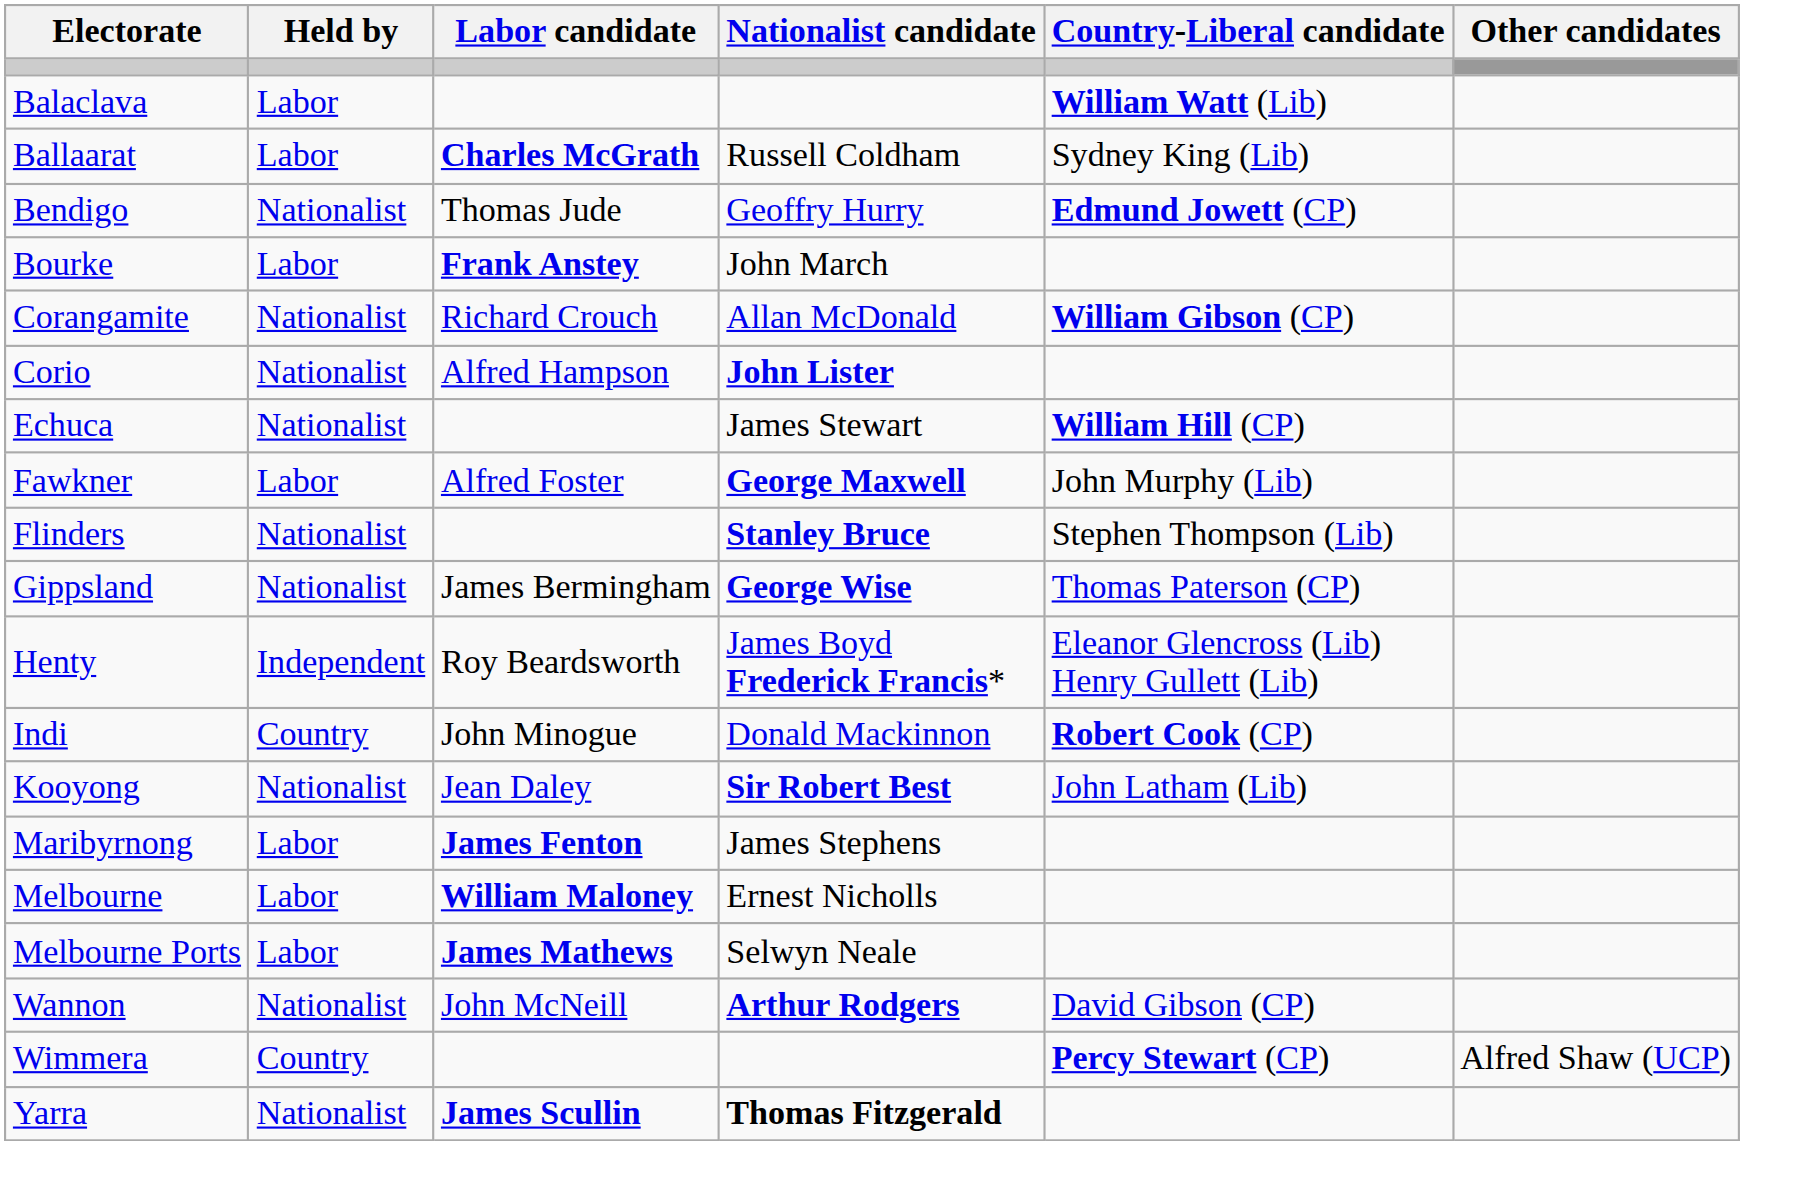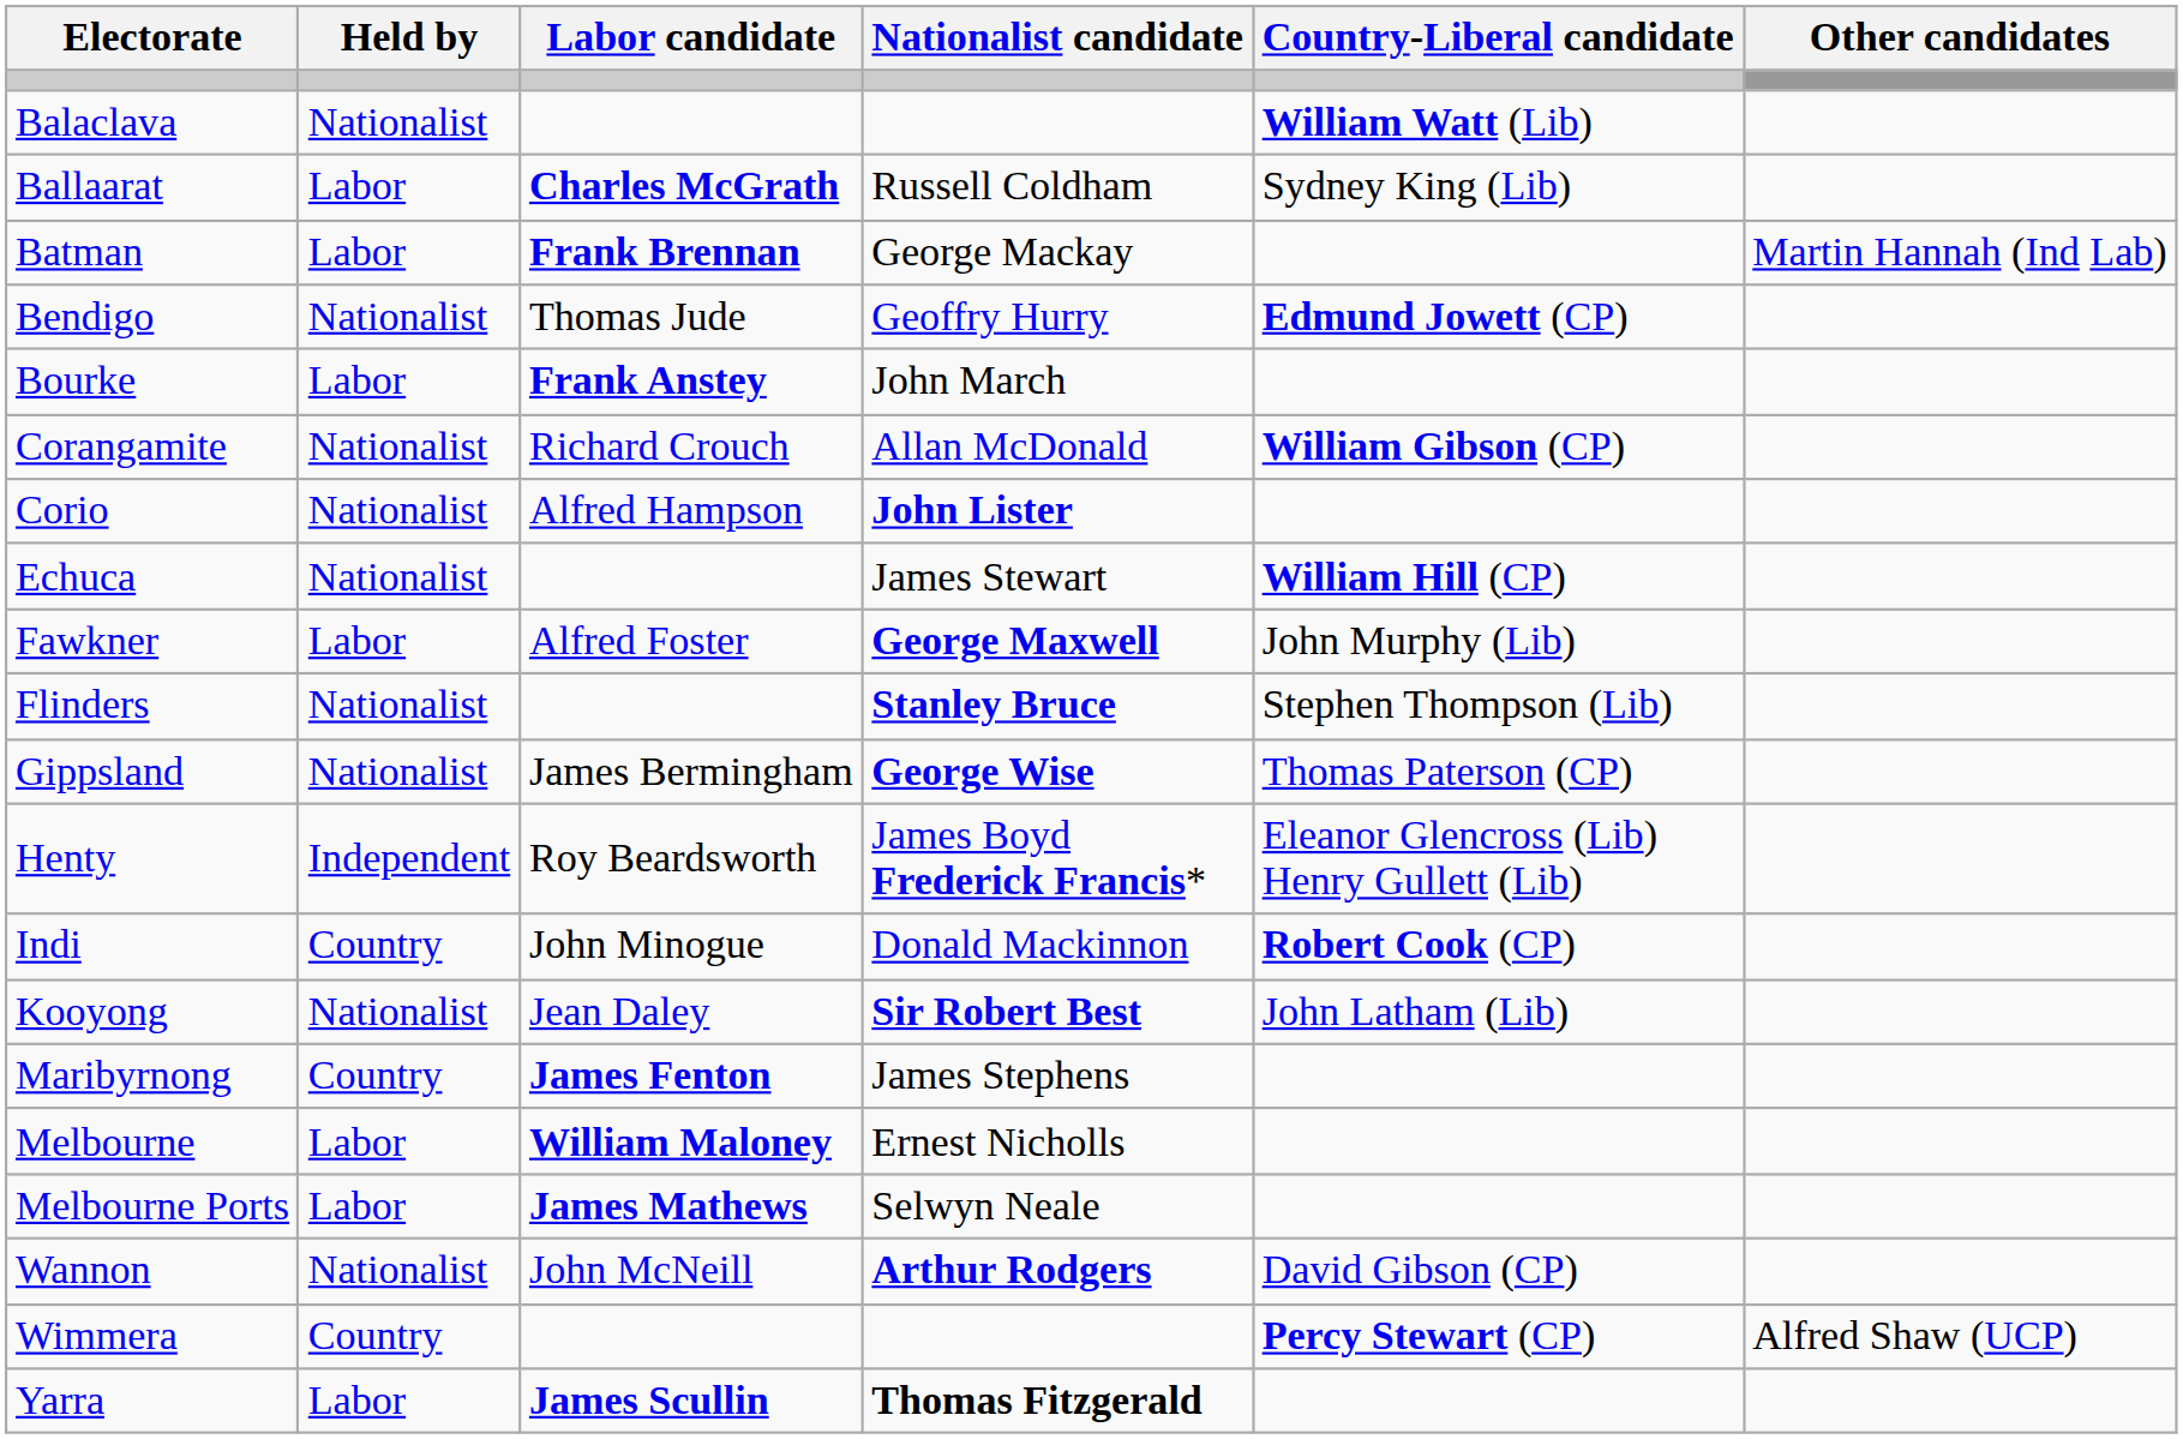 <table class="wikitable">
 <tr>
 <th>Electorate</th>
 <th>Held by</th>
 <th><a href='#'>Labor</a> candidate</th>
 <th><a href='#'>Nationalist</a> candidate</th>
 <th><a href='#'>Country</a>-<a href='#'>Liberal</a> candidate</th>
 <th>Other candidates</th>
 </tr>
 <tr bgcolor="#cccccc">
 <td></td>
 <td></td>
 <td></td>
 <td></td>
 <td></td>
 <td bgcolor="#999999"></td>
 </tr>
 <tr>
 <td><a href='#'>Balaclava</a></td>
-<td><a href='#'>Labor</a></td>
+<td><a href='#'>Nationalist</a></td>
 <td></td>
 <td></td>
 <td><strong><a href='#'>William Watt</a></strong> (<a href='#'>Lib</a>)</td>
 <td></td>
 </tr>
 <tr>
 <td><a href='#'>Ballaarat</a></td>
 <td><a href='#'>Labor</a></td>
 <td><strong><a href='#'>Charles McGrath</a></strong></td>
 <td>Russell Coldham</td>
 <td>Sydney King (<a href='#'>Lib</a>)</td>
 <td></td>
+</tr>
+<tr>
+<td><a href='#'>Batman</a></td>
+<td><a href='#'>Labor</a></td>
+<td><strong><a href='#'>Frank Brennan</a></strong></td>
+<td>George Mackay</td>
+<td></td>
+<td><a href='#'>Martin Hannah</a> (<a href='#'>Ind</a> <a href='#'>Lab</a>)</td>
 </tr>
 <tr>
 <td><a href='#'>Bendigo</a></td>
 <td><a href='#'>Nationalist</a></td>
 <td>Thomas Jude</td>
 <td><a href='#'>Geoffry Hurry</a></td>
 <td><strong><a href='#'>Edmund Jowett</a></strong> (<a href='#'>CP</a>)</td>
 <td></td>
 </tr>
 <tr>
 <td><a href='#'>Bourke</a></td>
 <td><a href='#'>Labor</a></td>
 <td><strong><a href='#'>Frank Anstey</a></strong></td>
 <td>John March</td>
 <td></td>
 <td></td>
 </tr>
 <tr>
 <td><a href='#'>Corangamite</a></td>
 <td><a href='#'>Nationalist</a></td>
 <td><a href='#'>Richard Crouch</a></td>
 <td><a href='#'>Allan McDonald</a></td>
 <td><strong><a href='#'>William Gibson</a></strong> (<a href='#'>CP</a>)</td>
 <td></td>
 </tr>
 <tr>
 <td><a href='#'>Corio</a></td>
 <td><a href='#'>Nationalist</a></td>
 <td><a href='#'>Alfred Hampson</a></td>
 <td><strong><a href='#'>John Lister</a></strong></td>
 <td></td>
 <td></td>
 </tr>
 <tr>
 <td><a href='#'>Echuca</a></td>
 <td><a href='#'>Nationalist</a></td>
 <td></td>
 <td>James Stewart</td>
 <td><strong><a href='#'>William Hill</a></strong> (<a href='#'>CP</a>)</td>
 <td></td>
 </tr>
 <tr>
 <td><a href='#'>Fawkner</a></td>
 <td><a href='#'>Labor</a></td>
 <td><a href='#'>Alfred Foster</a></td>
 <td><strong><a href='#'>George Maxwell</a></strong></td>
 <td>John Murphy (<a href='#'>Lib</a>)</td>
 <td></td>
 </tr>
 <tr>
 <td><a href='#'>Flinders</a></td>
 <td><a href='#'>Nationalist</a></td>
 <td></td>
 <td><strong><a href='#'>Stanley Bruce</a></strong></td>
 <td>Stephen Thompson (<a href='#'>Lib</a>)</td>
 <td></td>
 </tr>
 <tr>
 <td><a href='#'>Gippsland</a></td>
 <td><a href='#'>Nationalist</a></td>
 <td>James Bermingham</td>
 <td><strong><a href='#'>George Wise</a></strong></td>
 <td><a href='#'>Thomas Paterson</a> (<a href='#'>CP</a>)</td>
 <td></td>
 </tr>
 <tr>
 <td><a href='#'>Henty</a></td>
 <td><a href='#'>Independent</a></td>
 <td>Roy Beardsworth</td>
 <td><a href='#'>James Boyd</a><br><strong><a href='#'>Frederick Francis</a></strong>*</td>
 <td><a href='#'>Eleanor Glencross</a> (<a href='#'>Lib</a>)<br><a href='#'>Henry Gullett</a> (<a href='#'>Lib</a>)</td>
 <td></td>
 </tr>
 <tr>
 <td><a href='#'>Indi</a></td>
 <td><a href='#'>Country</a></td>
 <td>John Minogue</td>
 <td><a href='#'>Donald Mackinnon</a></td>
 <td><strong><a href='#'>Robert Cook</a></strong> (<a href='#'>CP</a>)</td>
 <td></td>
 </tr>
 <tr>
 <td><a href='#'>Kooyong</a></td>
 <td><a href='#'>Nationalist</a></td>
 <td><a href='#'>Jean Daley</a></td>
 <td><strong><a href='#'>Sir Robert Best</a></strong></td>
 <td><a href='#'>John Latham</a> (<a href='#'>Lib</a>)</td>
 <td></td>
 </tr>
 <tr>
 <td><a href='#'>Maribyrnong</a></td>
-<td><a href='#'>Labor</a></td>
+<td><a href='#'>Country</a></td>
 <td><strong><a href='#'>James Fenton</a></strong></td>
 <td>James Stephens</td>
 <td></td>
 <td></td>
 </tr>
 <tr>
 <td><a href='#'>Melbourne</a></td>
 <td><a href='#'>Labor</a></td>
 <td><strong><a href='#'>William Maloney</a></strong></td>
 <td>Ernest Nicholls</td>
 <td></td>
 <td></td>
 </tr>
 <tr>
 <td><a href='#'>Melbourne Ports</a></td>
 <td><a href='#'>Labor</a></td>
 <td><strong><a href='#'>James Mathews</a></strong></td>
 <td>Selwyn Neale</td>
 <td></td>
 <td></td>
 </tr>
 <tr>
 <td><a href='#'>Wannon</a></td>
 <td><a href='#'>Nationalist</a></td>
 <td><a href='#'>John McNeill</a></td>
 <td><strong><a href='#'>Arthur Rodgers</a></strong></td>
 <td><a href='#'>David Gibson</a> (<a href='#'>CP</a>)</td>
 <td></td>
 </tr>
 <tr>
 <td><a href='#'>Wimmera</a></td>
 <td><a href='#'>Country</a></td>
 <td></td>
 <td></td>
 <td><strong><a href='#'>Percy Stewart</a></strong> (<a href='#'>CP</a>)</td>
 <td>Alfred Shaw (<a href='#'>UCP</a>)</td>
 </tr>
 <tr>
 <td><a href='#'>Yarra</a></td>
-<td><a href='#'>Nationalist</a></td>
+<td><a href='#'>Labor</a></td>
 <td><strong><a href='#'>James Scullin</a></strong></td>
 <td><strong>Thomas Fitzgerald</strong></td>
 <td></td>
 <td></td>
 </tr>
 </table>
